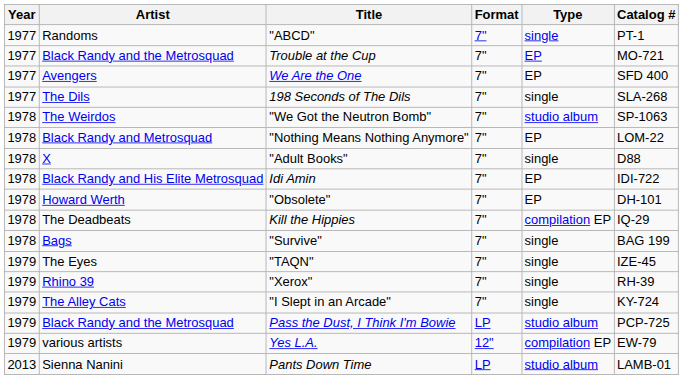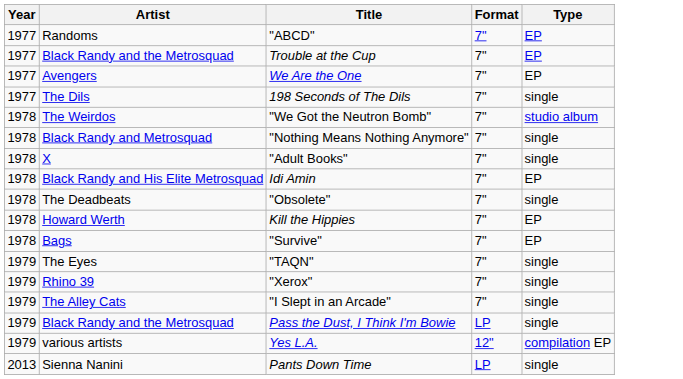 <table class="wikitable sortable">
 <tr>
 <th>Year</th>
 <th>Artist</th>
 <th>Title</th>
 <th>Format</th>
 <th>Type</th>
-<th>Catalog #</th>
 </tr>
 <tr>
 <td>1977</td>
 <td>Randoms</td>
 <td>"ABCD"</td>
 <td><a href='#'>7"</a></td>
-<td><a href='#'>single</a></td>
-<td>PT-1</td>
+<td><a href='#'>EP</a></td>
 </tr>
 <tr>
 <td>1977</td>
 <td><a href='#'>Black Randy and the Metrosquad</a></td>
 <td><em>Trouble at the Cup</em></td>
 <td>7"</td>
 <td><a href='#'>EP</a></td>
-<td>MO-721</td>
 </tr>
 <tr>
 <td>1977</td>
 <td><a href='#'>Avengers</a></td>
 <td><em><a href='#'>We Are the One</a></em></td>
 <td>7"</td>
 <td>EP</td>
-<td>SFD 400</td>
 </tr>
 <tr>
 <td>1977</td>
 <td><a href='#'>The Dils</a></td>
 <td><em>198 Seconds of The Dils</em></td>
 <td>7"</td>
 <td>single</td>
-<td>SLA-268</td>
 </tr>
 <tr>
 <td>1978</td>
 <td><a href='#'>The Weirdos</a></td>
 <td>"We Got the Neutron Bomb"</td>
 <td>7"</td>
 <td><a href='#'>studio album</a></td>
-<td>SP-1063</td>
 </tr>
 <tr>
 <td>1978</td>
 <td><a href='#'>Black Randy and Metrosquad</a></td>
 <td>"Nothing Means Nothing Anymore"</td>
 <td>7"</td>
-<td>EP</td>
-<td>LOM-22</td>
+<td>single</td>
 </tr>
 <tr>
 <td>1978</td>
 <td><a href='#'>X</a></td>
 <td>"Adult Books"</td>
 <td>7"</td>
 <td>single</td>
-<td>D88</td>
 </tr>
 <tr>
 <td>1978</td>
 <td><a href='#'>Black Randy and His Elite Metrosquad</a></td>
 <td><em>Idi Amin</em></td>
 <td>7"</td>
 <td>EP</td>
-<td>IDI-722</td>
+</tr>
+<tr>
+<td>1978</td>
+<td>The Deadbeats</td>
+<td>"Obsolete"</td>
+<td>7"</td>
+<td>single</td>
 </tr>
 <tr>
 <td>1978</td>
 <td><a href='#'>Howard Werth</a></td>
-<td>"Obsolete"</td>
+<td><em>Kill the Hippies</em></td>
 <td>7"</td>
 <td>EP</td>
-<td>DH-101</td>
-</tr>
-<tr>
-<td>1978</td>
-<td>The Deadbeats</td>
-<td><em>Kill the Hippies</em></td>
-<td>7"</td>
-<td><a href='#'>compilation</a> EP</td>
-<td>IQ-29</td>
 </tr>
 <tr>
 <td>1978</td>
 <td><a href='#'>Bags</a></td>
 <td>"Survive"</td>
 <td>7"</td>
-<td>single</td>
-<td>BAG 199</td>
+<td>EP</td>
 </tr>
 <tr>
 <td>1979</td>
 <td>The Eyes</td>
 <td>"TAQN"</td>
 <td>7"</td>
 <td>single</td>
-<td>IZE-45</td>
 </tr>
 <tr>
 <td>1979</td>
 <td><a href='#'>Rhino 39</a></td>
 <td>"Xerox"</td>
 <td>7"</td>
 <td>single</td>
-<td>RH-39</td>
 </tr>
 <tr>
 <td>1979</td>
 <td><a href='#'>The Alley Cats</a></td>
 <td>"I Slept in an Arcade"</td>
 <td>7"</td>
 <td>single</td>
-<td>KY-724</td>
 </tr>
 <tr>
 <td>1979</td>
 <td><a href='#'>Black Randy and the Metrosquad</a></td>
 <td><em><a href='#'>Pass the Dust, I Think I'm Bowie</a></em></td>
 <td><a href='#'>LP</a></td>
-<td><a href='#'>studio album</a></td>
-<td>PCP-725</td>
+<td>single</td>
 </tr>
 <tr>
 <td>1979</td>
 <td>various artists</td>
 <td><em><a href='#'>Yes L.A.</a></em></td>
 <td><a href='#'>12"</a></td>
 <td><a href='#'>compilation</a> EP</td>
-<td>EW-79</td>
 </tr>
 <tr>
 <td>2013</td>
 <td>Sienna Nanini</td>
 <td><em>Pants Down Time</em></td>
 <td><a href='#'>LP</a></td>
-<td><a href='#'>studio album</a></td>
-<td>LAMB-01</td>
+<td>single</td>
 </tr>
 </table>
